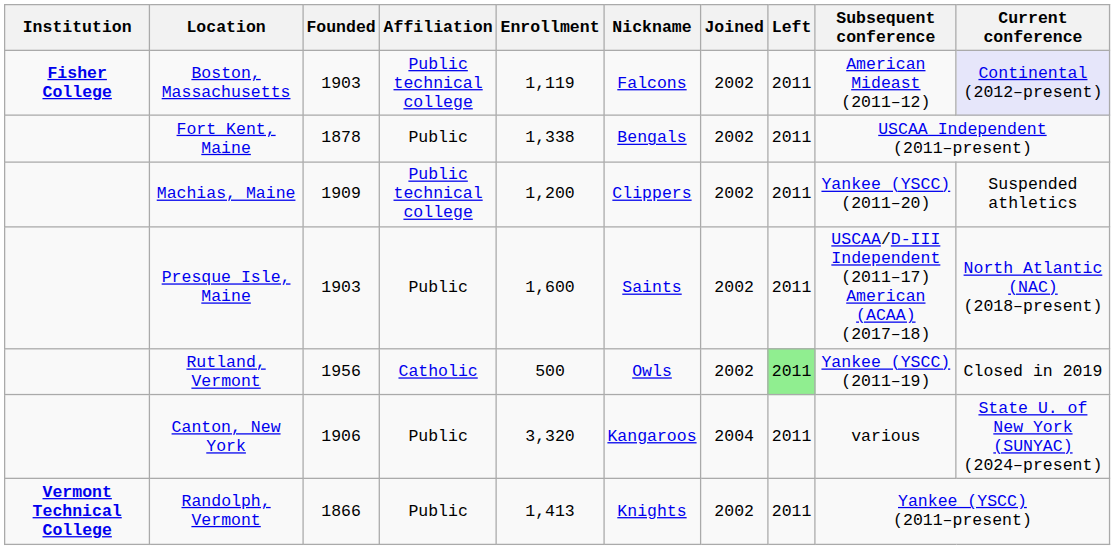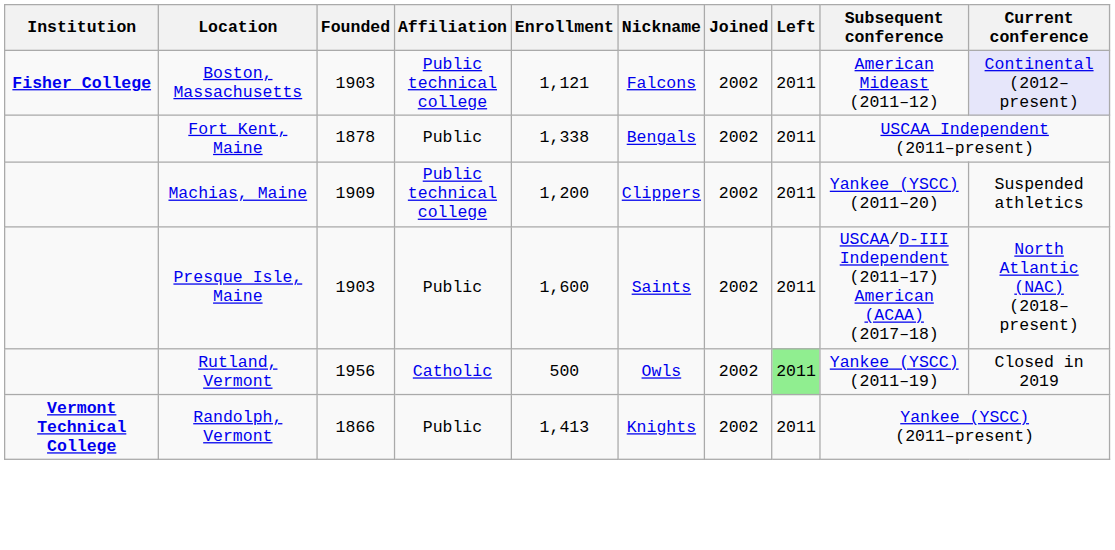 <table class="wikitable sortable" style="text-align: center">
 <tr>
 <th>Institution</th>
 <th>Location</th>
 <th>Founded</th>
 <th>Affiliation</th>
 <th>Enrollment</th>
 <th>Nickname</th>
 <th>Joined</th>
 <th>Left</th>
 <th>Subsequent<br>conference</th>
 <th>Current<br>conference</th>
 </tr>
 <tr>
 <td><strong><a href='#'>Fisher College</a></strong></td>
 <td><a href='#'>Boston, Massachusetts</a></td>
 <td>1903</td>
 <td><a href='#'>Public<br>technical<br>college</a></td>
-<td>1,119</td>
+<td>1,121</td>
 <td><a href='#'>Falcons</a></td>
 <td>2002</td>
 <td>2011</td>
 <td><a href='#'>American Mideast</a><br>(2011–12)</td>
 <td style="background: lavender;"><a href='#'>Continental</a><br>(2012–present)</td>
 </tr>
 <tr>
 <td></td>
 <td><a href='#'>Fort Kent, Maine</a></td>
 <td>1878</td>
 <td>Public</td>
 <td>1,338</td>
 <td><a href='#'>Bengals</a></td>
 <td>2002</td>
 <td>2011</td>
 <td colspan=2><a href='#'>USCAA Independent</a><br>(2011–present)</td>
 </tr>
 <tr>
 <td></td>
 <td><a href='#'>Machias, Maine</a></td>
 <td>1909</td>
 <td><a href='#'>Public<br>technical<br>college</a></td>
 <td>1,200</td>
 <td><a href='#'>Clippers</a></td>
 <td>2002</td>
 <td>2011</td>
 <td><a href='#'>Yankee (YSCC)</a><br>(2011–20)</td>
 <td>Suspended athletics</td>
 </tr>
 <tr>
 <td></td>
 <td><a href='#'>Presque Isle, Maine</a></td>
 <td>1903</td>
 <td>Public</td>
 <td>1,600</td>
 <td><a href='#'>Saints</a></td>
 <td>2002</td>
 <td>2011</td>
 <td><a href='#'>USCAA</a>/<a href='#'>D-III Independent</a><br>(2011–17)<br><a href='#'>American (ACAA)</a><br>(2017–18)</td>
 <td><a href='#'>North Atlantic (NAC)</a><br>(2018–present)</td>
 </tr>
 <tr>
 <td></td>
 <td><a href='#'>Rutland, Vermont</a></td>
 <td>1956</td>
 <td><a href='#'>Catholic</a><br></td>
 <td>500</td>
 <td><a href='#'>Owls</a></td>
 <td>2002</td>
 <td style="background: lightgreen;">2011</td>
 <td><a href='#'>Yankee (YSCC)</a><br>(2011–19)</td>
 <td>Closed in 2019</td>
 </tr>
 <tr>
-<td></td>
-<td><a href='#'>Canton, New York</a></td>
-<td>1906</td>
-<td>Public</td>
-<td>3,320</td>
-<td><a href='#'>Kangaroos</a></td>
-<td>2004</td>
-<td>2011</td>
-<td>various</td>
-<td><a href='#'>State U. of New York (SUNYAC)</a><br>(2024–present)</td>
-</tr>
-<tr>
 <td><strong><a href='#'>Vermont Technical College</a></strong></td>
 <td><a href='#'>Randolph, Vermont</a></td>
 <td>1866</td>
 <td>Public</td>
 <td>1,413</td>
 <td><a href='#'>Knights</a></td>
 <td>2002</td>
 <td>2011</td>
 <td colspan=2><a href='#'>Yankee (YSCC)</a><br>(2011–present)</td>
 </tr>
 </table>
